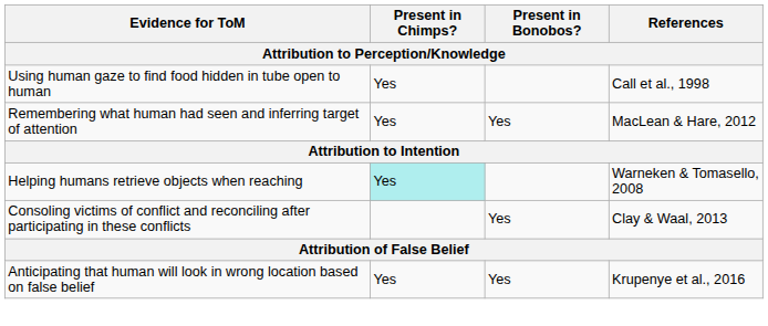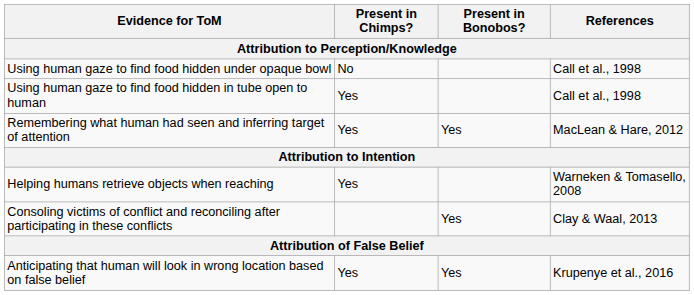 <table class="wikitable">
 <tr>
 <th>Evidence for ToM</th>
 <th>Present in Chimps?</th>
 <th>Present in Bonobos?</th>
 <th>References</th>
 </tr>
 <tr>
 <th colspan="4">Attribution to Perception/Knowledge</th>
+</tr>
+<tr>
+<td>Using human gaze to find food hidden under opaque bowl</td>
+<td>No</td>
+<td></td>
+<td>Call et al., 1998</td>
 </tr>
 <tr>
 <td>Using human gaze to find food hidden in tube open to human</td>
 <td>Yes</td>
 <td></td>
 <td>Call et al., 1998</td>
 </tr>
 <tr>
 <td>Remembering what human had seen and inferring target of attention</td>
 <td>Yes</td>
 <td>Yes</td>
 <td>MacLean & Hare, 2012</td>
 </tr>
 <tr>
 <th colspan="4">Attribution to Intention</th>
 </tr>
 <tr>
 <td>Helping humans retrieve objects when reaching</td>
-<td style="background: paleturquoise;">Yes</td>
+<td>Yes</td>
 <td></td>
 <td>Warneken & Tomasello, 2008</td>
 </tr>
 <tr>
 <td>Consoling victims of conflict and reconciling after participating  in these conflicts</td>
 <td></td>
 <td>Yes</td>
 <td>Clay & Waal, 2013</td>
 </tr>
 <tr>
 <th colspan="4">Attribution of False Belief</th>
 </tr>
 <tr>
 <td>Anticipating that human will look in wrong location based on  false belief</td>
 <td>Yes</td>
 <td>Yes</td>
 <td>Krupenye et al., 2016</td>
 </tr>
 </table>
